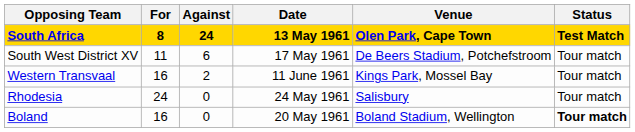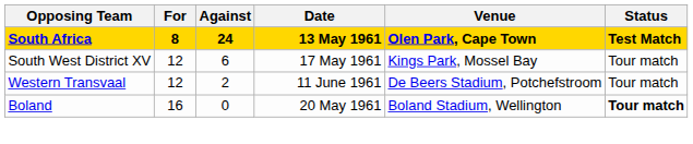 <table class=wikitable>
 <tr>
 <th>Opposing Team</th>
 <th>For</th>
 <th>Against</th>
 <th>Date</th>
 <th>Venue</th>
 <th>Status</th>
 </tr>
 <tr bgcolor=gold>
 <td><strong><a href='#'>South Africa</a></strong></td>
 <td align=center width=40><strong>8</strong></td>
 <td align=center width=40><strong>24</strong></td>
 <td width=140 align=right><strong>13 May 1961</strong></td>
 <td><strong><a href='#'>Olen Park</a>, Cape Town</strong></td>
 <td><strong>Test Match</strong></td>
 </tr>
 <tr bgcolor=#fdfdfd>
 <td>South West District XV</td>
-<td align=center width=40>11</td>
+<td align=center width=40>12</td>
 <td align=center width=40>6</td>
 <td width=140 align=right>17 May 1961</td>
-<td><a href='#'>De Beers Stadium</a>, Potchefstroom</td>
+<td><a href='#'>Kings Park</a>, Mossel Bay</td>
 <td>Tour match</td>
 </tr>
 <tr bgcolor=#fdfdfd>
 <td><a href='#'>Western Transvaal</a></td>
-<td align=center width=40>16</td>
+<td align=center width=40>12</td>
 <td align=center width=40>2</td>
 <td width=140 align=right>11 June 1961</td>
-<td><a href='#'>Kings Park</a>, Mossel Bay</td>
-<td>Tour match</td>
-</tr>
-<tr bgcolor=#fdfdfd>
-<td><a href='#'>Rhodesia</a></td>
-<td align=center width=40>24</td>
-<td align=center width=40>0</td>
-<td width=140 align=right>24 May 1961</td>
-<td><a href='#'>Salisbury</a></td>
+<td><a href='#'>De Beers Stadium</a>, Potchefstroom</td>
 <td>Tour match</td>
 </tr>
 <tr bgcolor=#fdfdfd>
 <td><a href='#'>Boland</a></td>
 <td align=center width=40>16</td>
 <td align=center width=40>0</td>
 <td width=140 align=right>20 May 1961</td>
 <td><a href='#'>Boland Stadium</a>, Wellington</td>
 <td><strong>Tour match</strong></td>
 </tr>
 </table>
